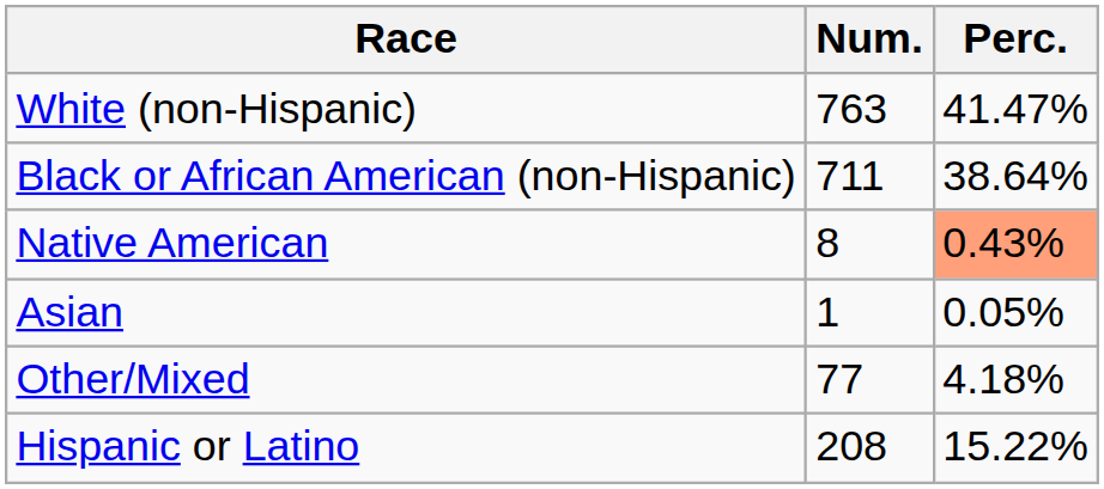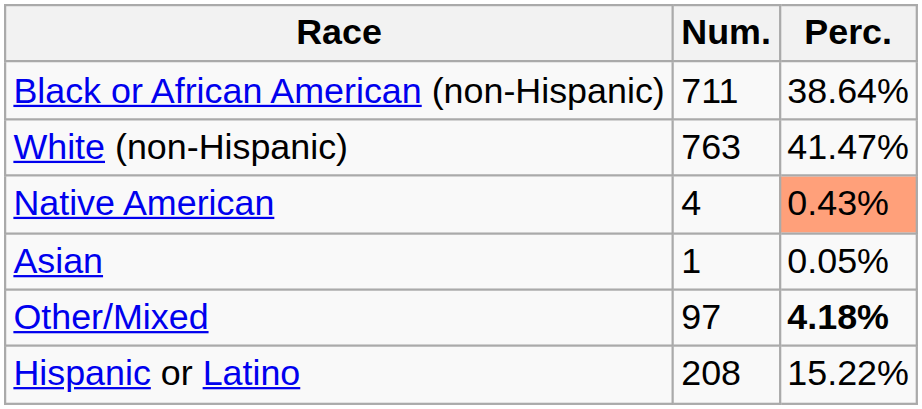 <table class="wikitable">
 <tr>
 <th>Race</th>
 <th>Num.</th>
 <th>Perc.</th>
 </tr>
 <tr>
+<td><a href='#'>Black or African American</a> (non-Hispanic)</td>
+<td>711</td>
+<td>38.64%</td>
+</tr>
+<tr>
 <td><a href='#'>White</a> (non-Hispanic)</td>
 <td>763</td>
 <td>41.47%</td>
 </tr>
 <tr>
-<td><a href='#'>Black or African American</a> (non-Hispanic)</td>
-<td>711</td>
-<td>38.64%</td>
-</tr>
-<tr>
 <td><a href='#'>Native American</a></td>
-<td>8</td>
+<td>4</td>
 <td style="background: lightsalmon;">0.43%</td>
 </tr>
 <tr>
 <td><a href='#'>Asian</a></td>
 <td>1</td>
 <td>0.05%</td>
 </tr>
 <tr>
 <td><a href='#'>Other/Mixed</a></td>
-<td>77</td>
-<td>4.18%</td>
+<td>97</td>
+<td><strong>4.18%</strong></td>
 </tr>
 <tr>
 <td><a href='#'>Hispanic</a> or <a href='#'>Latino</a></td>
 <td>208</td>
 <td>15.22%</td>
 </tr>
 </table>
